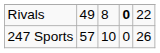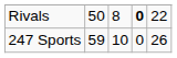 <table class="wikitable">
 <tr>
 </tr>
 <tr>
 <td>Rivals</td>
-<td>49</td>
+<td>50</td>
 <td>8</td>
 <td><strong>0</strong></td>
 <td>22</td>
 </tr>
 <tr>
 <td>247 Sports</td>
-<td>57</td>
+<td>59</td>
 <td>10</td>
 <td>0</td>
 <td>26</td>
 </tr>
 </table>
